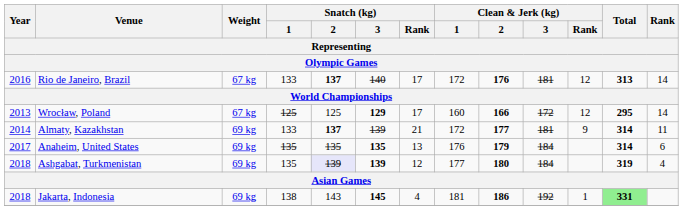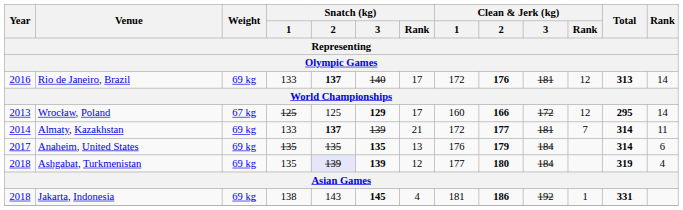 <table class="wikitable" style="text-align:center;">
 <tr>
 <th rowspan=2 width=40>Year</th>
 <th rowspan=2 width=275>Venue</th>
 <th rowspan=2 width=60>Weight</th>
 <th colspan=4>Snatch (kg)</th>
 <th colspan=4>Clean & Jerk (kg)</th>
 <th rowspan=2 width=60>Total</th>
 <th rowspan=2 width=40>Rank</th>
 </tr>
 <tr>
 <th width=60>1</th>
 <th width=60>2</th>
 <th width=60>3</th>
 <th width=45>Rank</th>
 <th width=60>1</th>
 <th width=60>2</th>
 <th width=60>3</th>
 <th width=45>Rank</th>
 </tr>
 <tr>
 <th colspan=13>Representing </th>
 </tr>
 <tr>
 <th colspan=13><a href='#'>Olympic Games</a></th>
 </tr>
 <tr>
 <td><a href='#'>2016</a></td>
 <td align=left> <a href='#'>Rio de Janeiro</a>, <a href='#'>Brazil</a></td>
-<td><a href='#'>67 kg</a></td>
+<td><a href='#'>69 kg</a></td>
 <td>133</td>
 <td><strong>137</strong></td>
 <td><s>140</s></td>
 <td>17</td>
 <td>172</td>
 <td><strong>176</strong></td>
 <td><s>181</s></td>
 <td>12</td>
 <td><strong>313</strong></td>
 <td>14</td>
 </tr>
 <tr>
 <th colspan=13><a href='#'>World Championships</a></th>
 </tr>
 <tr>
 <td><a href='#'>2013</a></td>
 <td align=left> <a href='#'>Wrocław</a>, <a href='#'>Poland</a></td>
 <td><a href='#'>67 kg</a></td>
 <td><s>125</s></td>
 <td>125</td>
 <td><strong>129</strong></td>
 <td>17</td>
 <td>160</td>
 <td><strong>166</strong></td>
 <td><s>172</s></td>
 <td>12</td>
 <td><strong>295</strong></td>
 <td>14</td>
 </tr>
 <tr>
 <td><a href='#'>2014</a></td>
 <td align=left> <a href='#'>Almaty</a>, <a href='#'>Kazakhstan</a></td>
 <td><a href='#'>69 kg</a></td>
 <td>133</td>
 <td><strong>137</strong></td>
 <td><s>139</s></td>
 <td>21</td>
 <td>172</td>
 <td><strong>177</strong></td>
 <td><s>181</s></td>
-<td>9</td>
+<td>7</td>
 <td><strong>314</strong></td>
 <td>11</td>
 </tr>
 <tr>
 <td><a href='#'>2017</a></td>
 <td align=left> <a href='#'>Anaheim</a>, <a href='#'>United States</a></td>
 <td><a href='#'>69 kg</a></td>
 <td><s>135</s></td>
 <td><s>135</s></td>
 <td><strong>135</strong></td>
 <td>13</td>
 <td>176</td>
 <td><strong>179</strong></td>
 <td><s>184</s></td>
 <td></td>
 <td><strong>314</strong></td>
 <td>6</td>
 </tr>
 <tr>
 <td><a href='#'>2018</a></td>
 <td align=left> <a href='#'>Ashgabat</a>, <a href='#'>Turkmenistan</a></td>
 <td><a href='#'>69 kg</a></td>
 <td>135</td>
 <td style="background: lavender;"><s>139</s></td>
 <td><strong>139</strong></td>
 <td>12</td>
 <td>177</td>
 <td><strong>180</strong></td>
 <td><s>184</s></td>
 <td></td>
 <td><strong>319</strong></td>
 <td>4</td>
 </tr>
 <tr>
 <th colspan=13><a href='#'>Asian Games</a></th>
 </tr>
 <tr>
 <td><a href='#'>2018</a></td>
 <td align=left> <a href='#'>Jakarta</a>, <a href='#'>Indonesia</a></td>
 <td><a href='#'>69 kg</a></td>
 <td>138</td>
 <td>143</td>
 <td><strong>145</strong></td>
 <td>4</td>
 <td>181</td>
 <td><strong>186</strong></td>
 <td><s>192</s></td>
 <td>1</td>
-<td style="background: lightgreen;"><strong>331</strong></td>
+<td><strong>331</strong></td>
 <td><strong></strong></td>
 </tr>
 <tr>
 </tr>
 </table>
